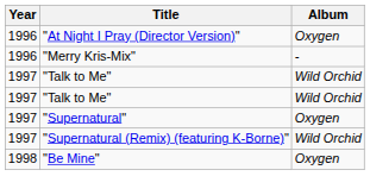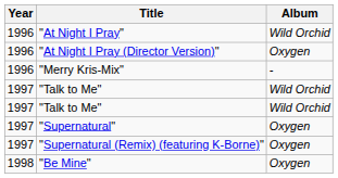 <table class="wikitable">
 <tr>
 <th align="left" valign="top">Year</th>
 <th align="left" valign="top">Title</th>
 <th align="left" valign="top">Album</th>
+</tr>
+<tr>
+<td align="left" valign="top">1996</td>
+<td align="left" valign="top">"<a href='#'>At Night I Pray</a>"</td>
+<td align="left" valign="top"><em>Wild Orchid</em></td>
 </tr>
 <tr>
 <td align="left" valign="top">1996</td>
 <td align="left" valign="top">"<a href='#'>At Night I Pray (Director Version)</a>"</td>
 <td align="left" valign="top"><em>Oxygen</em></td>
 </tr>
 <tr>
 <td align="left" valign="top">1996</td>
 <td align="left" valign="top">"Merry Kris-Mix"</td>
 <td align="left" valign="top"><em>-</em></td>
 </tr>
 <tr>
 <td align="left" valign="top">1997</td>
 <td align="left" valign="top">"Talk to Me"</td>
 <td align="left" valign="top"><em>Wild Orchid</em></td>
 </tr>
 <tr>
 <td align="left" valign="top">1997</td>
 <td align="left" valign="top">"Talk to Me"</td>
 <td align="left" valign="top"><em>Wild Orchid</em></td>
 </tr>
 <tr>
 <td align="left" valign="top">1997</td>
 <td align="left" valign="top">"<a href='#'>Supernatural</a>"</td>
 <td align="left" valign="top"><em>Oxygen</em></td>
 </tr>
 <tr>
 <td align="left" valign="top">1997</td>
 <td align="left" valign="top">"<a href='#'>Supernatural (Remix) (featuring K-Borne)</a>"</td>
-<td align="left" valign="top"><em>Wild Orchid</em></td>
+<td align="left" valign="top"><em>Oxygen</em></td>
 </tr>
 <tr>
 <td align="left" valign="top">1998</td>
 <td align="left" valign="top">"<a href='#'>Be Mine</a>"</td>
 <td align="left" valign="top"><em>Oxygen</em></td>
 </tr>
 </table>
